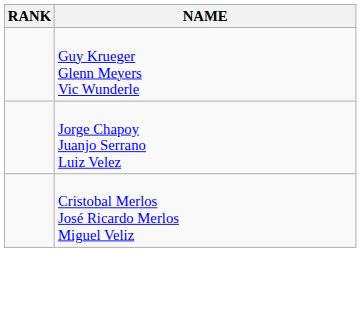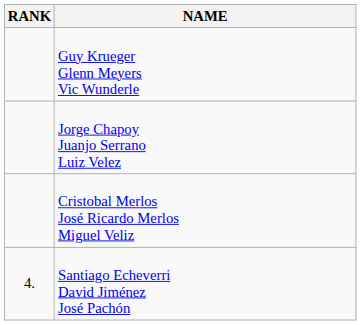 <table class="wikitable">
 <tr>
 <th>RANK</th>
 <th style="width: 20em">NAME</th>
 </tr>
 <tr>
 <td align="center"></td>
 <td><br><a href='#'>Guy Krueger</a><br><a href='#'>Glenn Meyers</a><br><a href='#'>Vic Wunderle</a></td>
 </tr>
 <tr>
 <td align="center"></td>
 <td><br><a href='#'>Jorge Chapoy</a><br><a href='#'>Juanjo Serrano</a><br><a href='#'>Luiz Velez</a></td>
 </tr>
 <tr>
 <td align="center"></td>
 <td><br><a href='#'>Cristobal Merlos</a><br><a href='#'>José Ricardo Merlos</a><br><a href='#'>Miguel Veliz</a></td>
 </tr>
+<tr>
+<td align="center">4.</td>
+<td><br><a href='#'>Santiago Echeverri</a><br><a href='#'>David Jiménez</a><br><a href='#'>José Pachón</a></td>
+</tr>
 </table>
